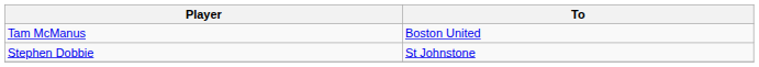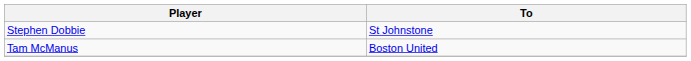 <table class="wikitable" style="text-align:center; font-size:95%;width:75%; text-align:left">
 <tr>
 <th><strong>Player</strong></th>
 <th><strong>To</strong></th>
+</tr>
+<tr>
+<td> <a href='#'>Stephen Dobbie</a></td>
+<td><a href='#'>St Johnstone</a></td>
 </tr>
 <tr --->
 <td> <a href='#'>Tam McManus</a></td>
 <td><a href='#'>Boston United</a></td>
 </tr>
 <tr>
-<td> <a href='#'>Stephen Dobbie</a></td>
-<td><a href='#'>St Johnstone</a></td>
-</tr>
-<tr>
 </tr>
 </table>
